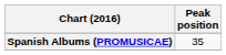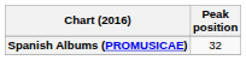 <table class="wikitable sortable plainrowheaders" style="text-align:center">
 <tr>
 <th scope="col">Chart (2016)</th>
 <th scope="col">Peak<br> position</th>
 </tr>
 <tr>
 </tr>
 <tr>
 </tr>
 <tr>
 </tr>
 <tr>
 </tr>
 <tr>
 </tr>
 <tr>
 </tr>
 <tr>
 </tr>
 <tr>
 <th scope="row">Spanish Albums (<a href='#'>PROMUSICAE</a>)</th>
-<td>35</td>
+<td>32</td>
 </tr>
 <tr>
 </tr>
 <tr>
 </tr>
 </table>
